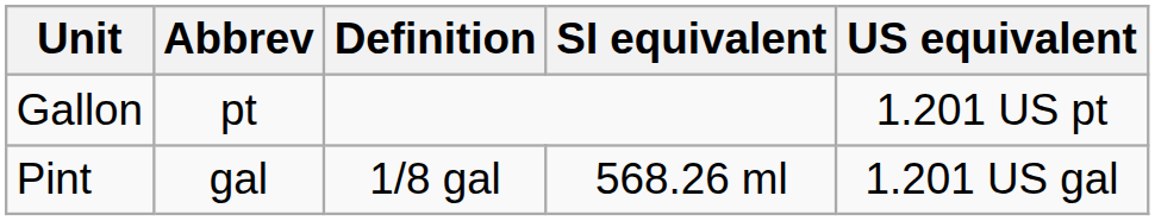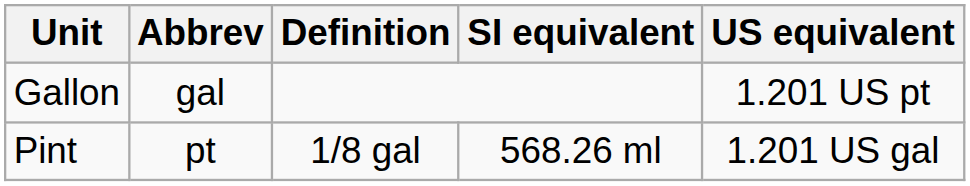 <table class="wikitable" style="text-align: center">
 <tr>
 <th>Unit</th>
 <th>Abbrev</th>
 <th>Definition</th>
 <th>SI equivalent</th>
 <th>US equivalent</th>
 </tr>
 <tr>
 <td style="text-align: left">Gallon</td>
-<td>pt</td>
+<td>gal</td>
 <td colspan=2></td>
 <td>1.201 US pt</td>
 </tr>
 <tr>
 <td style="text-align: left">Pint</td>
-<td>gal</td>
+<td>pt</td>
 <td>1/8 gal</td>
 <td>568.26 ml</td>
 <td>1.201 US gal</td>
 </tr>
 </table>
